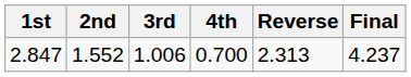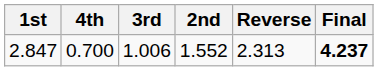 <table class="wikitable">
 <tr>
 <th>1st</th>
+<th>4th</th>
+<th>3rd</th>
 <th>2nd</th>
-<th>3rd</th>
-<th>4th</th>
 <th>Reverse</th>
 <th>Final</th>
 </tr>
 <tr>
 <td>2.847</td>
+<td>0.700</td>
+<td>1.006</td>
 <td>1.552</td>
-<td>1.006</td>
-<td>0.700</td>
 <td>2.313</td>
-<td>4.237</td>
+<td><strong>4.237</strong></td>
 </tr>
 </table>
